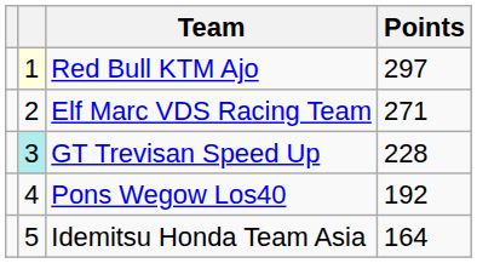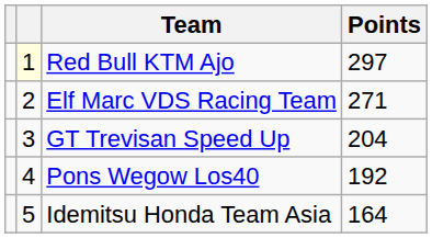 <table class="wikitable" style="font-size: 95%;">
 <tr>
 <th></th>
 <th></th>
 <th>Team</th>
 <th>Points</th>
 </tr>
 <tr>
 <td></td>
 <td align=center style="background: lightyellow;">1</td>
 <td> <a href='#'>Red Bull KTM Ajo</a></td>
 <td align=left>297</td>
 </tr>
 <tr>
 <td></td>
 <td align=center>2</td>
 <td> <a href='#'>Elf Marc VDS Racing Team</a></td>
 <td align=left>271</td>
 </tr>
 <tr>
 <td></td>
-<td align=center style="background: paleturquoise;">3</td>
+<td align=center>3</td>
 <td> <a href='#'>GT Trevisan Speed Up</a></td>
-<td align=left>228</td>
+<td align=left>204</td>
 </tr>
 <tr>
 <td></td>
 <td align=center>4</td>
 <td> <a href='#'>Pons Wegow Los40</a></td>
 <td align=left>192</td>
 </tr>
 <tr>
 <td></td>
 <td align=center>5</td>
 <td> Idemitsu Honda Team Asia</td>
 <td align=left>164</td>
 </tr>
 </table>
